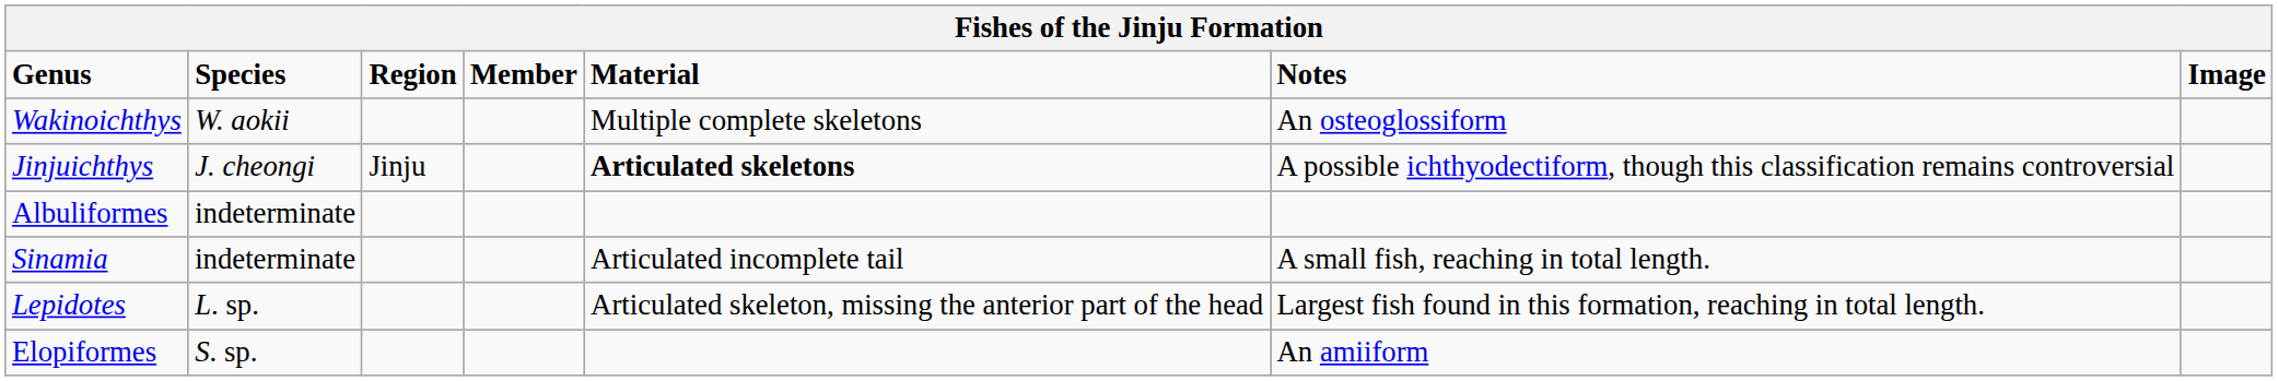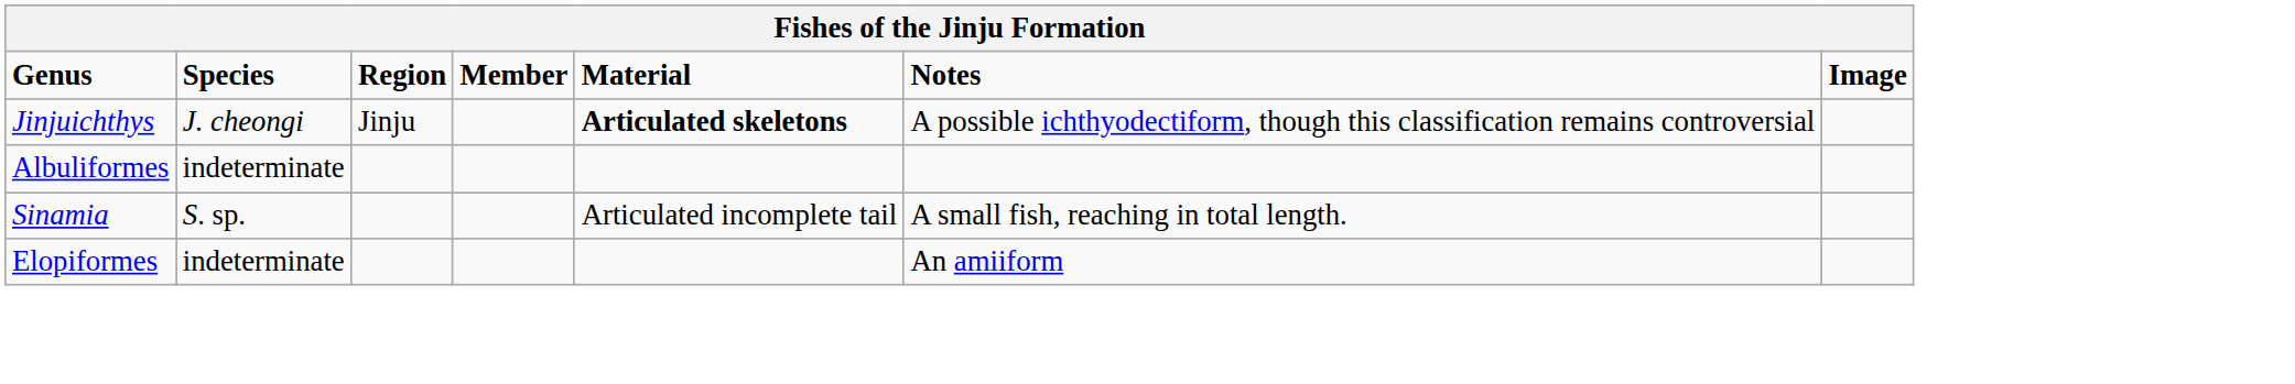 <table class="wikitable">
 <tr>
 <th colspan="7">Fishes of the Jinju Formation</th>
 </tr>
 <tr>
 <td><strong>Genus</strong></td>
 <td><strong>Species</strong></td>
 <td><strong>Region</strong></td>
 <td><strong>Member</strong></td>
 <td><strong>Material</strong></td>
 <td><strong>Notes</strong></td>
 <td><strong>Image</strong></td>
-</tr>
-<tr>
-<td><em><a href='#'>Wakinoichthys</a></em></td>
-<td><em>W. aokii</em></td>
-<td></td>
-<td></td>
-<td>Multiple complete skeletons</td>
-<td>An <a href='#'>osteoglossiform</a></td>
-<td></td>
 </tr>
 <tr>
 <td><em><a href='#'>Jinjuichthys</a></em></td>
 <td><em>J. cheongi</em></td>
 <td>Jinju</td>
 <td></td>
 <td><strong>Articulated skeletons</strong></td>
 <td>A possible <a href='#'>ichthyodectiform</a>, though this classification remains controversial</td>
 <td></td>
 </tr>
 <tr>
 <td><a href='#'>Albuliformes</a></td>
 <td>indeterminate</td>
 <td></td>
 <td></td>
 <td></td>
 <td></td>
 <td></td>
 </tr>
 <tr>
 <td><em><a href='#'>Sinamia</a></em></td>
-<td>indeterminate</td>
+<td><em>S</em>. sp.</td>
 <td></td>
 <td></td>
 <td>Articulated incomplete tail</td>
 <td>A small fish, reaching  in total length.</td>
 <td></td>
 </tr>
 <tr>
-<td><em><a href='#'>Lepidotes</a></em></td>
-<td><em>L</em>. sp.</td>
-<td></td>
-<td></td>
-<td>Articulated skeleton, missing the anterior part of the head</td>
-<td>Largest fish found in this formation, reaching  in total length.</td>
-<td></td>
-</tr>
-<tr>
 <td><a href='#'>Elopiformes</a></td>
-<td><em>S</em>. sp.</td>
+<td>indeterminate</td>
 <td></td>
 <td></td>
 <td></td>
 <td>An <a href='#'>amiiform</a></td>
 <td></td>
 </tr>
 </table>
